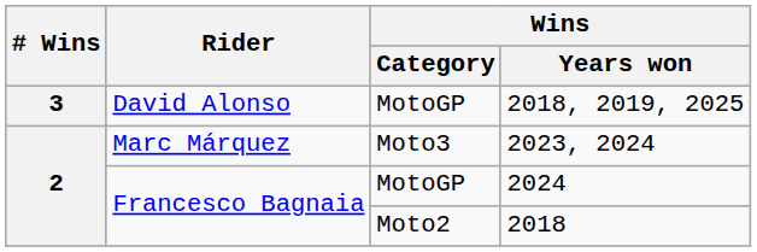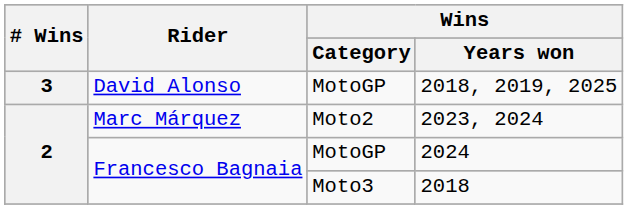 <table class="wikitable" style="font-size: 95%;">
 <tr>
 <th rowspan=2># Wins</th>
 <th rowspan=2>Rider</th>
 <th colspan=2>Wins</th>
 </tr>
 <tr>
 <th>Category</th>
 <th>Years won</th>
 </tr>
 <tr>
 <th>3</th>
 <td> <a href='#'>David Alonso</a></td>
 <td>MotoGP</td>
 <td>2018, 2019, 2025</td>
 </tr>
 <tr>
 <th rowspan=4>2</th>
 <td> <a href='#'>Marc Márquez</a></td>
-<td>Moto3</td>
+<td>Moto2</td>
 <td>2023, 2024</td>
 </tr>
 <tr>
 <td rowspan=2> <a href='#'>Francesco Bagnaia</a></td>
 <td>MotoGP</td>
 <td>2024</td>
 </tr>
 <tr>
-<td>Moto2</td>
+<td>Moto3</td>
 <td>2018</td>
 </tr>
 </table>
